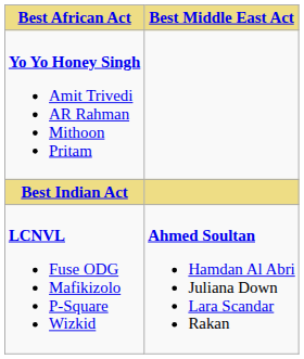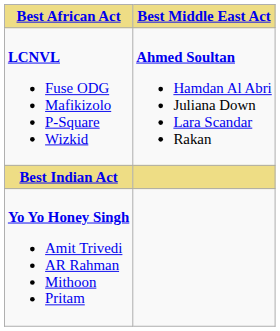 <table class=wikitable style="width=100%">
 <tr>
 <th style="background:#EEDD85; width=50%"><a href='#'>Best African Act</a></th>
 <th style="background:#EEDD85; width=50%"><a href='#'>Best Middle East Act</a></th>
 </tr>
 <tr>
-<td valign="top"><br><strong><a href='#'>Yo Yo Honey Singh</a></strong><ul><li><a href='#'>Amit Trivedi</a></li><li><a href='#'>AR Rahman</a></li><li><a href='#'>Mithoon</a></li><li><a href='#'>Pritam</a></li></ul></td>
-<td valign="top"></td>
+<td valign="top"><br><strong><a href='#'>LCNVL</a></strong><ul><li><a href='#'>Fuse ODG</a></li><li><a href='#'>Mafikizolo</a></li><li><a href='#'>P-Square</a></li><li><a href='#'>Wizkid</a></li></ul></td>
+<td valign="top"><br><strong><a href='#'>Ahmed Soultan</a></strong><ul><li><a href='#'>Hamdan Al Abri</a></li><li>Juliana Down</li><li><a href='#'>Lara Scandar</a></li><li>Rakan</li></ul></td>
 </tr>
 <tr>
 <th style="background:#EEDD85; width=50%"><a href='#'>Best Indian Act</a></th>
 <th style="background:#EEDD85; width=50%"></th>
 </tr>
 <tr>
-<td valign="top"><br><strong><a href='#'>LCNVL</a></strong><ul><li><a href='#'>Fuse ODG</a></li><li><a href='#'>Mafikizolo</a></li><li><a href='#'>P-Square</a></li><li><a href='#'>Wizkid</a></li></ul></td>
-<td valign="top"><br><strong><a href='#'>Ahmed Soultan</a></strong><ul><li><a href='#'>Hamdan Al Abri</a></li><li>Juliana Down</li><li><a href='#'>Lara Scandar</a></li><li>Rakan</li></ul></td>
+<td valign="top"><br><strong><a href='#'>Yo Yo Honey Singh</a></strong><ul><li><a href='#'>Amit Trivedi</a></li><li><a href='#'>AR Rahman</a></li><li><a href='#'>Mithoon</a></li><li><a href='#'>Pritam</a></li></ul></td>
+<td valign="top"></td>
 </tr>
 </table>
